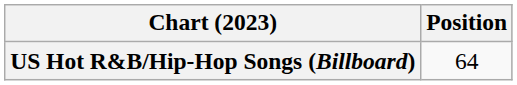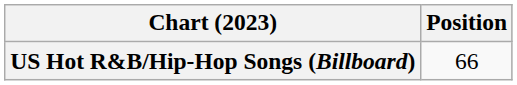 <table class="wikitable sortable plainrowheaders" style="text-align:center">
 <tr>
 <th scope="col">Chart (2023)</th>
 <th scope="col">Position</th>
 </tr>
 <tr>
 <th scope="row">US Hot R&B/Hip-Hop Songs (<em>Billboard</em>)</th>
-<td>64</td>
+<td>66</td>
 </tr>
 </table>
